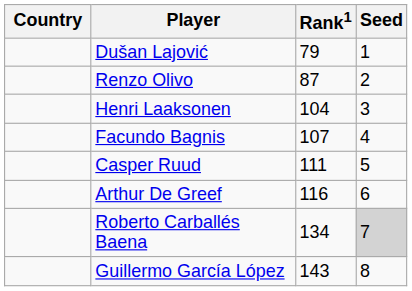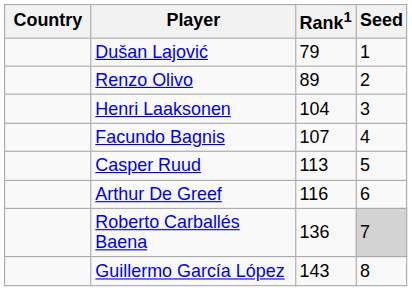 <table class="sortable wikitable">
 <tr>
 <th width="70">Country</th>
 <th width="175">Player</th>
 <th>Rank<sup>1</sup></th>
 <th>Seed</th>
 </tr>
 <tr>
 <td></td>
 <td><a href='#'>Dušan Lajović</a></td>
 <td>79</td>
 <td>1</td>
 </tr>
 <tr>
 <td></td>
 <td><a href='#'>Renzo Olivo</a></td>
-<td>87</td>
+<td>89</td>
 <td>2</td>
 </tr>
 <tr>
 <td></td>
 <td><a href='#'>Henri Laaksonen</a></td>
 <td>104</td>
 <td>3</td>
 </tr>
 <tr>
 <td></td>
 <td><a href='#'>Facundo Bagnis</a></td>
 <td>107</td>
 <td>4</td>
 </tr>
 <tr>
 <td></td>
 <td><a href='#'>Casper Ruud</a></td>
-<td>111</td>
+<td>113</td>
 <td>5</td>
 </tr>
 <tr>
 <td></td>
 <td><a href='#'>Arthur De Greef</a></td>
 <td>116</td>
 <td>6</td>
 </tr>
 <tr>
 <td></td>
 <td><a href='#'>Roberto Carballés Baena</a></td>
-<td>134</td>
+<td>136</td>
 <td style="background: lightgrey;">7</td>
 </tr>
 <tr>
 <td></td>
 <td><a href='#'>Guillermo García López</a></td>
 <td>143</td>
 <td>8</td>
 </tr>
 </table>
